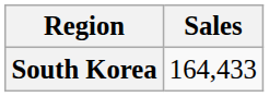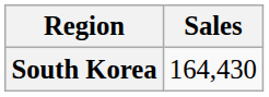 <table class="wikitable plainrowheaders" style="text-align:center">
 <tr>
 <th scope="col">Region</th>
 <th scope="col">Sales</th>
 </tr>
 <tr>
 <th scope="row">South Korea</th>
-<td>164,433 </td>
+<td>164,430 </td>
 </tr>
 </table>
